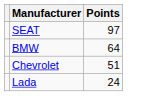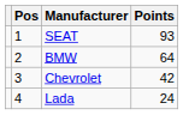 <table class="wikitable" style="font-size: 95%;">
 <tr>
 <th></th>
+<th>Pos</th>
 <th>Manufacturer</th>
 <th>Points</th>
 </tr>
 <tr>
 <td align="left"></td>
+<td>1</td>
 <td> <a href='#'>SEAT</a></td>
-<td align="right">97</td>
+<td align="right">93</td>
 </tr>
 <tr>
 <td align="left"></td>
+<td>2</td>
 <td> <a href='#'>BMW</a></td>
 <td align="right">64</td>
 </tr>
 <tr>
 <td align="left"></td>
+<td>3</td>
 <td> <a href='#'>Chevrolet</a></td>
-<td align="right">51</td>
+<td align="right">42</td>
 </tr>
 <tr>
 <td align="left"></td>
+<td>4</td>
 <td> <a href='#'>Lada</a></td>
 <td align="right">24</td>
 </tr>
 </table>
